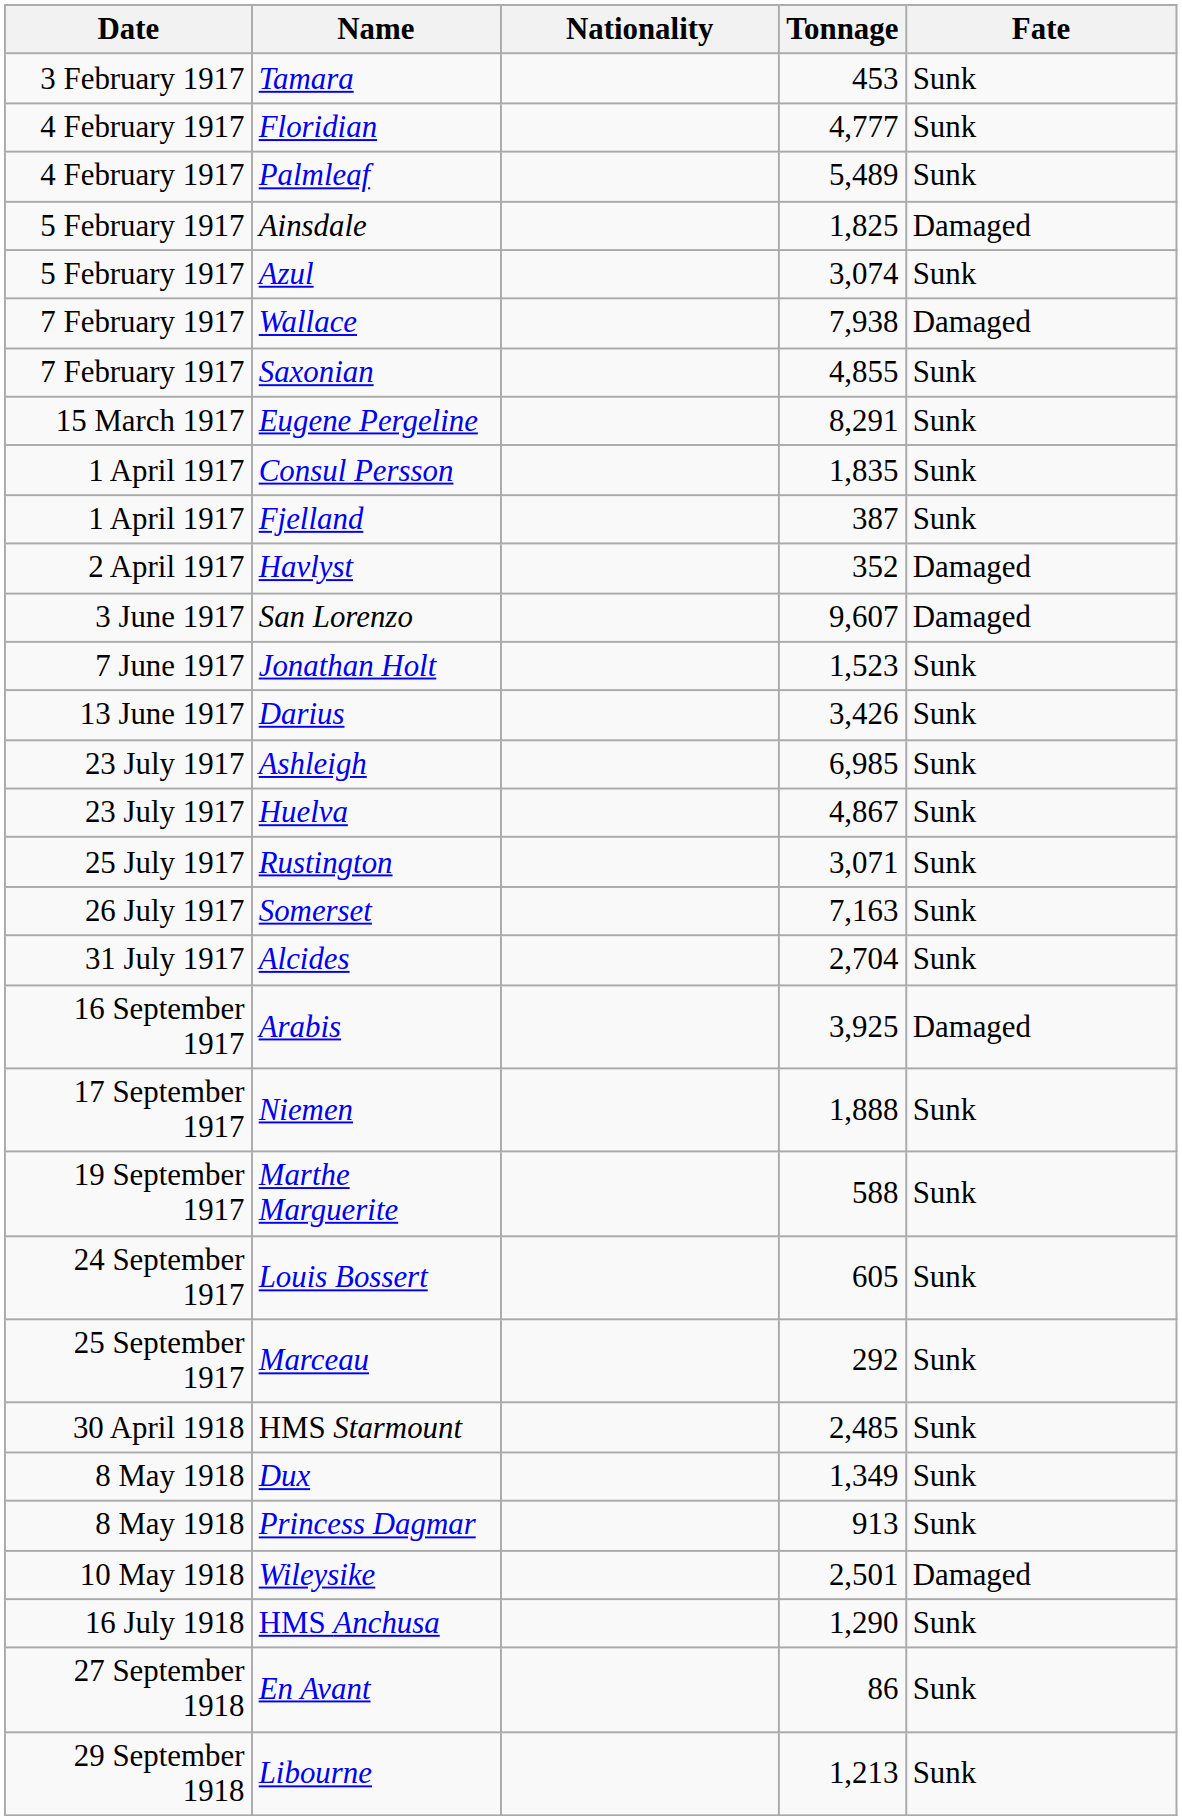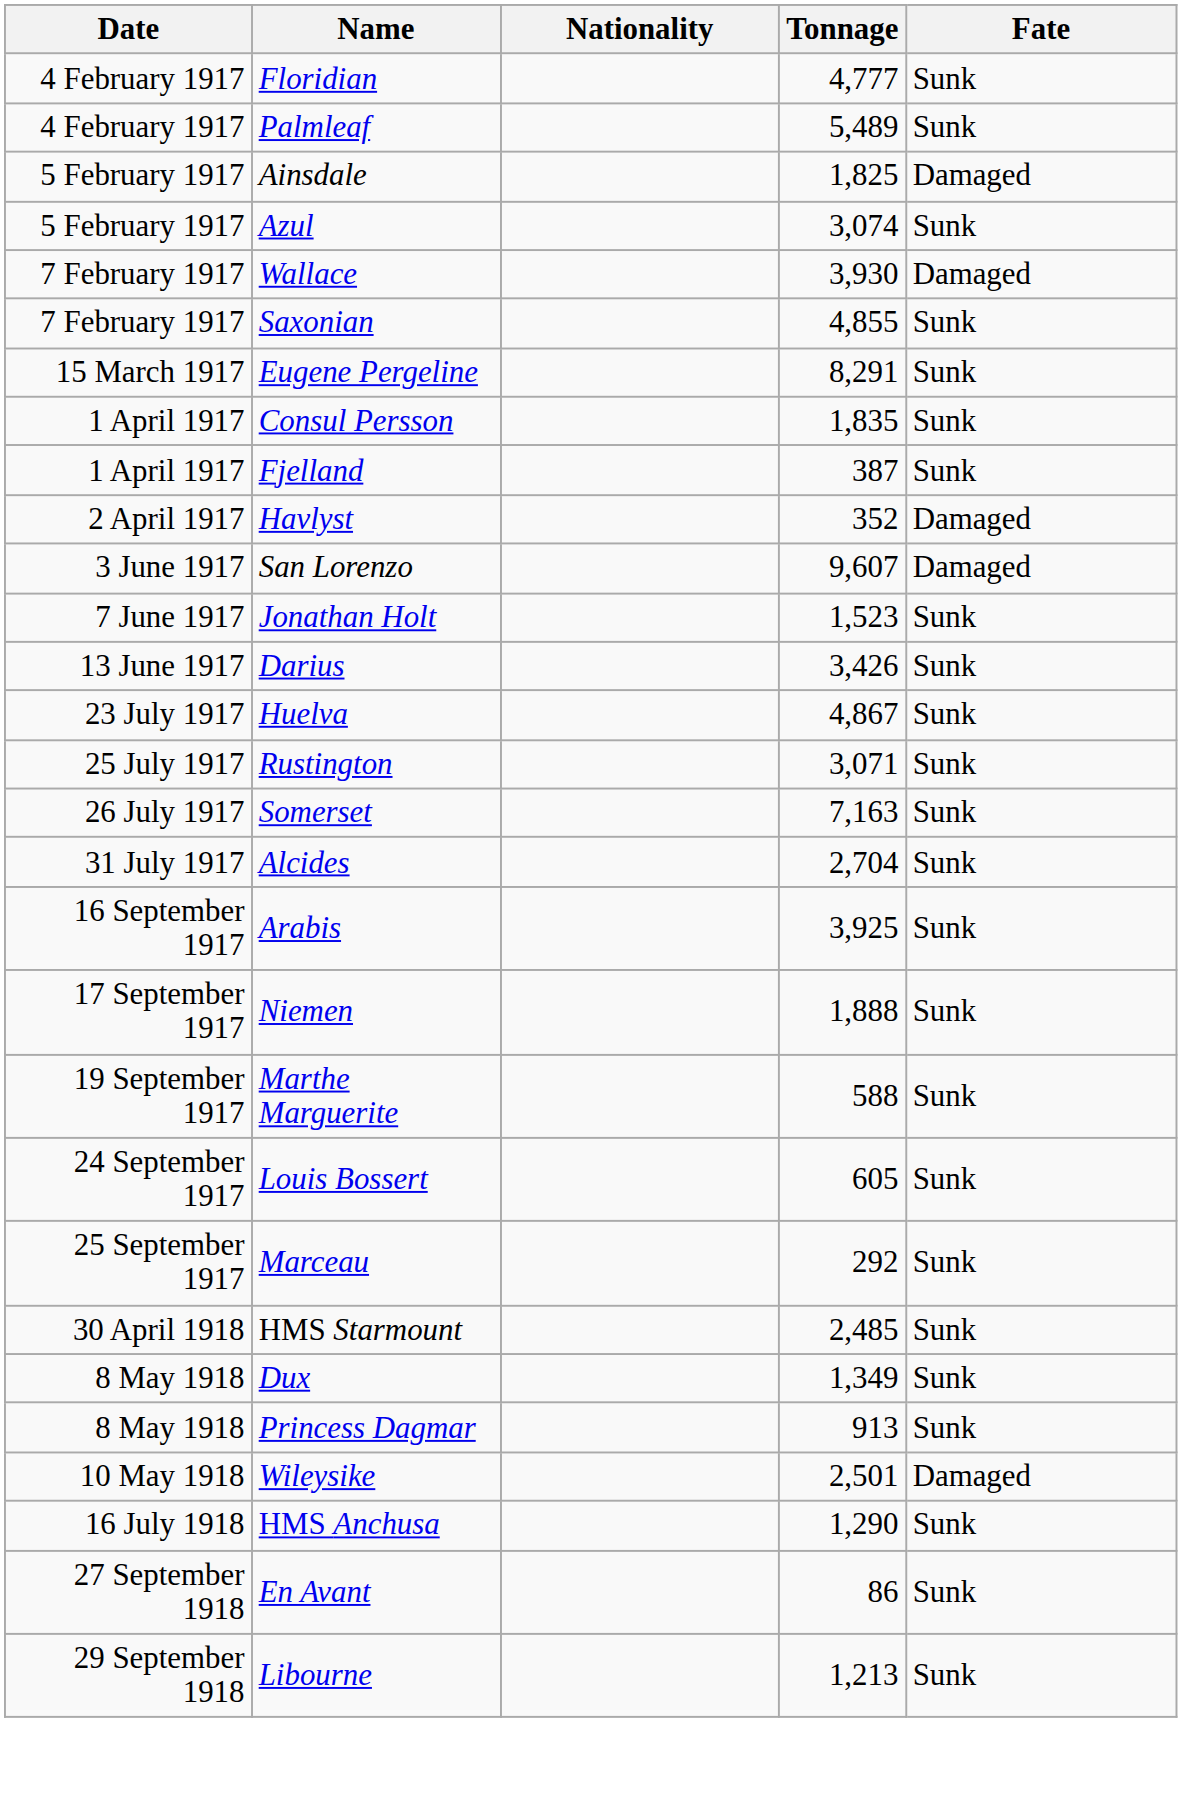 <table class="wikitable sortable">
 <tr>
 <th width="140px">Date</th>
 <th width="140px">Name</th>
 <th width="160px">Nationality</th>
 <th width="25px">Tonnage</th>
 <th width="160px">Fate</th>
-</tr>
-<tr>
-<td align="right">3 February 1917</td>
-<td align="left"><a href='#'><em>Tamara</em></a></td>
-<td align="left"></td>
-<td align="right">453</td>
-<td align="left">Sunk</td>
 </tr>
 <tr>
 <td align="right">4 February 1917</td>
 <td align="left"><a href='#'><em>Floridian</em></a></td>
 <td align="left"></td>
 <td align="right">4,777</td>
 <td align="left">Sunk</td>
 </tr>
 <tr>
 <td align="right">4 February 1917</td>
 <td align="left"><a href='#'><em>Palmleaf</em></a></td>
 <td align="left"></td>
 <td align="right">5,489</td>
 <td align="left">Sunk</td>
 </tr>
 <tr>
 <td align="right">5 February 1917</td>
 <td align="left"><em>Ainsdale</em></td>
 <td align="left"></td>
 <td align="right">1,825</td>
 <td align="left">Damaged</td>
 </tr>
 <tr>
 <td align="right">5 February 1917</td>
 <td align="left"><a href='#'><em>Azul</em></a></td>
 <td align="left"></td>
 <td align="right">3,074</td>
 <td align="left">Sunk</td>
 </tr>
 <tr>
 <td align="right">7 February 1917</td>
 <td align="left"><a href='#'><em>Wallace</em></a></td>
 <td align="left"></td>
-<td align="right">7,938</td>
+<td align="right">3,930</td>
 <td align="left">Damaged</td>
 </tr>
 <tr>
 <td align="right">7 February 1917</td>
 <td align="left"><a href='#'><em>Saxonian</em></a></td>
 <td align="left"></td>
 <td align="right">4,855</td>
 <td align="left">Sunk</td>
 </tr>
 <tr>
 <td align="right">15 March 1917</td>
 <td align="left"><a href='#'><em>Eugene Pergeline</em></a></td>
 <td align="left"></td>
 <td align="right">8,291</td>
 <td align="left">Sunk</td>
 </tr>
 <tr>
 <td align="right">1 April 1917</td>
 <td align="left"><a href='#'><em>Consul Persson</em></a></td>
 <td align="left"></td>
 <td align="right">1,835</td>
 <td align="left">Sunk</td>
 </tr>
 <tr>
 <td align="right">1 April 1917</td>
 <td align="left"><a href='#'><em>Fjelland</em></a></td>
 <td align="left"></td>
 <td align="right">387</td>
 <td align="left">Sunk</td>
 </tr>
 <tr>
 <td align="right">2 April 1917</td>
 <td align="left"><a href='#'><em>Havlyst</em></a></td>
 <td align="left"></td>
 <td align="right">352</td>
 <td align="left">Damaged</td>
 </tr>
 <tr>
 <td align="right">3 June 1917</td>
 <td align="left"><em>San Lorenzo</em></td>
 <td align="left"></td>
 <td align="right">9,607</td>
 <td align="left">Damaged</td>
 </tr>
 <tr>
 <td align="right">7 June 1917</td>
 <td align="left"><a href='#'><em>Jonathan Holt</em></a></td>
 <td align="left"></td>
 <td align="right">1,523</td>
 <td align="left">Sunk</td>
 </tr>
 <tr>
 <td align="right">13 June 1917</td>
 <td align="left"><a href='#'><em>Darius</em></a></td>
 <td align="left"></td>
 <td align="right">3,426</td>
 <td align="left">Sunk</td>
 </tr>
 <tr>
 <td align="right">23 July 1917</td>
-<td align="left"><a href='#'><em>Ashleigh</em></a></td>
-<td align="left"></td>
-<td align="right">6,985</td>
-<td align="left">Sunk</td>
-</tr>
-<tr>
-<td align="right">23 July 1917</td>
 <td align="left"><a href='#'><em>Huelva</em></a></td>
 <td align="left"></td>
 <td align="right">4,867</td>
 <td align="left">Sunk</td>
 </tr>
 <tr>
 <td align="right">25 July 1917</td>
 <td align="left"><a href='#'><em>Rustington</em></a></td>
 <td align="left"></td>
 <td align="right">3,071</td>
 <td align="left">Sunk</td>
 </tr>
 <tr>
 <td align="right">26 July 1917</td>
 <td align="left"><a href='#'><em>Somerset</em></a></td>
 <td align="left"></td>
 <td align="right">7,163</td>
 <td align="left">Sunk</td>
 </tr>
 <tr>
 <td align="right">31 July 1917</td>
 <td align="left"><a href='#'><em>Alcides</em></a></td>
 <td align="left"></td>
 <td align="right">2,704</td>
 <td align="left">Sunk</td>
 </tr>
 <tr>
 <td align="right">16 September 1917</td>
 <td align="left"><a href='#'><em>Arabis</em></a></td>
 <td align="left"></td>
 <td align="right">3,925</td>
-<td align="left">Damaged</td>
+<td align="left">Sunk</td>
 </tr>
 <tr>
 <td align="right">17 September 1917</td>
 <td align="left"><a href='#'><em>Niemen</em></a></td>
 <td align="left"></td>
 <td align="right">1,888</td>
 <td align="left">Sunk</td>
 </tr>
 <tr>
 <td align="right">19 September 1917</td>
 <td align="left"><a href='#'><em>Marthe Marguerite</em></a></td>
 <td align="left"></td>
 <td align="right">588</td>
 <td align="left">Sunk</td>
 </tr>
 <tr>
 <td align="right">24 September 1917</td>
 <td align="left"><a href='#'><em>Louis Bossert</em></a></td>
 <td align="left"></td>
 <td align="right">605</td>
 <td align="left">Sunk</td>
 </tr>
 <tr>
 <td align="right">25 September 1917</td>
 <td align="left"><a href='#'><em>Marceau</em></a></td>
 <td align="left"></td>
 <td align="right">292</td>
 <td align="left">Sunk</td>
 </tr>
 <tr>
 <td align="right">30 April 1918</td>
 <td align="left">HMS <em>Starmount</em></td>
 <td align="left"></td>
 <td align="right">2,485</td>
 <td align="left">Sunk</td>
 </tr>
 <tr>
 <td align="right">8 May 1918</td>
 <td align="left"><a href='#'><em>Dux</em></a></td>
 <td align="left"></td>
 <td align="right">1,349</td>
 <td align="left">Sunk</td>
 </tr>
 <tr>
 <td align="right">8 May 1918</td>
 <td align="left"><a href='#'><em>Princess Dagmar</em></a></td>
 <td align="left"></td>
 <td align="right">913</td>
 <td align="left">Sunk</td>
 </tr>
 <tr>
 <td align="right">10 May 1918</td>
 <td align="left"><a href='#'><em>Wileysike</em></a></td>
 <td align="left"></td>
 <td align="right">2,501</td>
 <td align="left">Damaged</td>
 </tr>
 <tr>
 <td align="right">16 July 1918</td>
 <td align="left"><a href='#'>HMS <em>Anchusa</em></a></td>
 <td align="left"></td>
 <td align="right">1,290</td>
 <td align="left">Sunk</td>
 </tr>
 <tr>
 <td align="right">27 September 1918</td>
 <td align="left"><a href='#'><em>En Avant</em></a></td>
 <td align="left"></td>
 <td align="right">86</td>
 <td align="left">Sunk</td>
 </tr>
 <tr>
 <td align="right">29 September 1918</td>
 <td align="left"><a href='#'><em>Libourne</em></a></td>
 <td align="left"></td>
 <td align="right">1,213</td>
 <td align="left">Sunk</td>
 </tr>
 </table>
